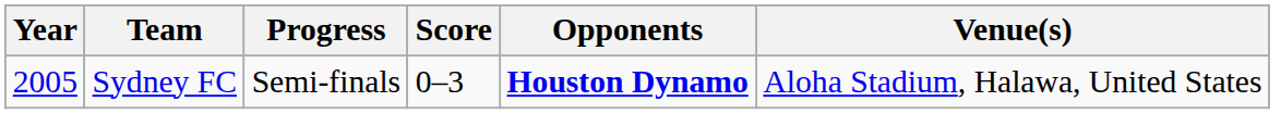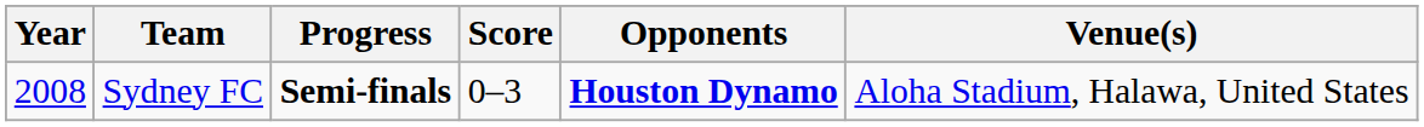 <table class="wikitable">
 <tr>
 <th>Year</th>
 <th>Team</th>
 <th>Progress</th>
 <th>Score</th>
 <th>Opponents</th>
 <th>Venue(s)</th>
 </tr>
 <tr>
-<td align=center><a href='#'>2005</a></td>
+<td align=center><a href='#'>2008</a></td>
 <td><a href='#'>Sydney FC</a></td>
-<td>Semi-finals</td>
+<td><strong>Semi-finals</strong></td>
 <td>0–3</td>
 <td><strong> <a href='#'>Houston Dynamo</a></strong></td>
 <td><a href='#'>Aloha Stadium</a>, Halawa, United States</td>
 </tr>
 </table>
